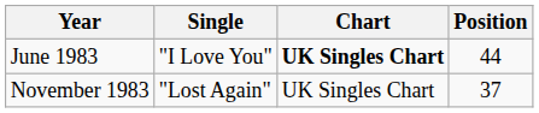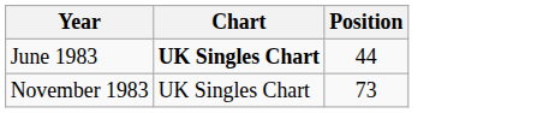 <table class="wikitable">
 <tr>
 <th>Year</th>
-<th>Single</th>
 <th>Chart</th>
 <th>Position</th>
 </tr>
 <tr>
 <td>June 1983</td>
-<td>"I Love You"</td>
 <td><strong>UK Singles Chart</strong></td>
 <td align="center">44</td>
 </tr>
 <tr>
 <td>November 1983</td>
-<td>"Lost Again"</td>
 <td>UK Singles Chart</td>
-<td align="center">37</td>
+<td align="center">73</td>
 </tr>
 </table>
